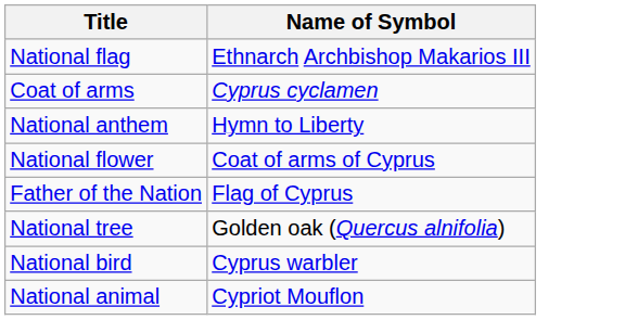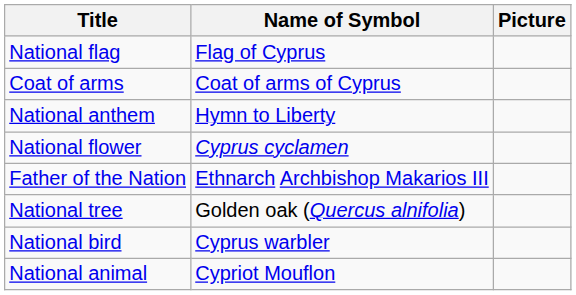 <table class="wikitable">
 <tr>
 <th>Title</th>
 <th>Name of Symbol</th>
+<th>Picture</th>
 </tr>
 <tr>
 <td><a href='#'>National flag</a></td>
-<td><a href='#'>Ethnarch</a> <a href='#'>Archbishop Makarios III</a></td>
+<td><a href='#'>Flag of Cyprus</a></td>
+<td></td>
 </tr>
 <tr>
 <td><a href='#'>Coat of arms</a></td>
-<td><a href='#'><em>Cyprus cyclamen</em></a></td>
+<td><a href='#'>Coat of arms of Cyprus</a></td>
+<td></td>
 </tr>
 <tr>
 <td><a href='#'>National anthem</a></td>
 <td><a href='#'>Hymn to Liberty</a></td>
+<td></td>
 </tr>
 <tr>
 <td><a href='#'>National flower</a></td>
-<td><a href='#'>Coat of arms of Cyprus</a></td>
+<td><a href='#'><em>Cyprus cyclamen</em></a></td>
+<td></td>
 </tr>
 <tr>
 <td><a href='#'>Father of the Nation</a></td>
-<td><a href='#'>Flag of Cyprus</a></td>
+<td><a href='#'>Ethnarch</a> <a href='#'>Archbishop Makarios III</a></td>
+<td></td>
 </tr>
 <tr>
 <td><a href='#'>National tree</a></td>
 <td>Golden oak (<em><a href='#'>Quercus alnifolia</a></em>)</td>
+<td></td>
 </tr>
 <tr>
 <td><a href='#'>National bird</a></td>
 <td><a href='#'>Cyprus warbler</a></td>
+<td></td>
 </tr>
 <tr>
 <td><a href='#'>National animal</a></td>
 <td><a href='#'>Cypriot Mouflon</a></td>
+<td></td>
 </tr>
 </table>
